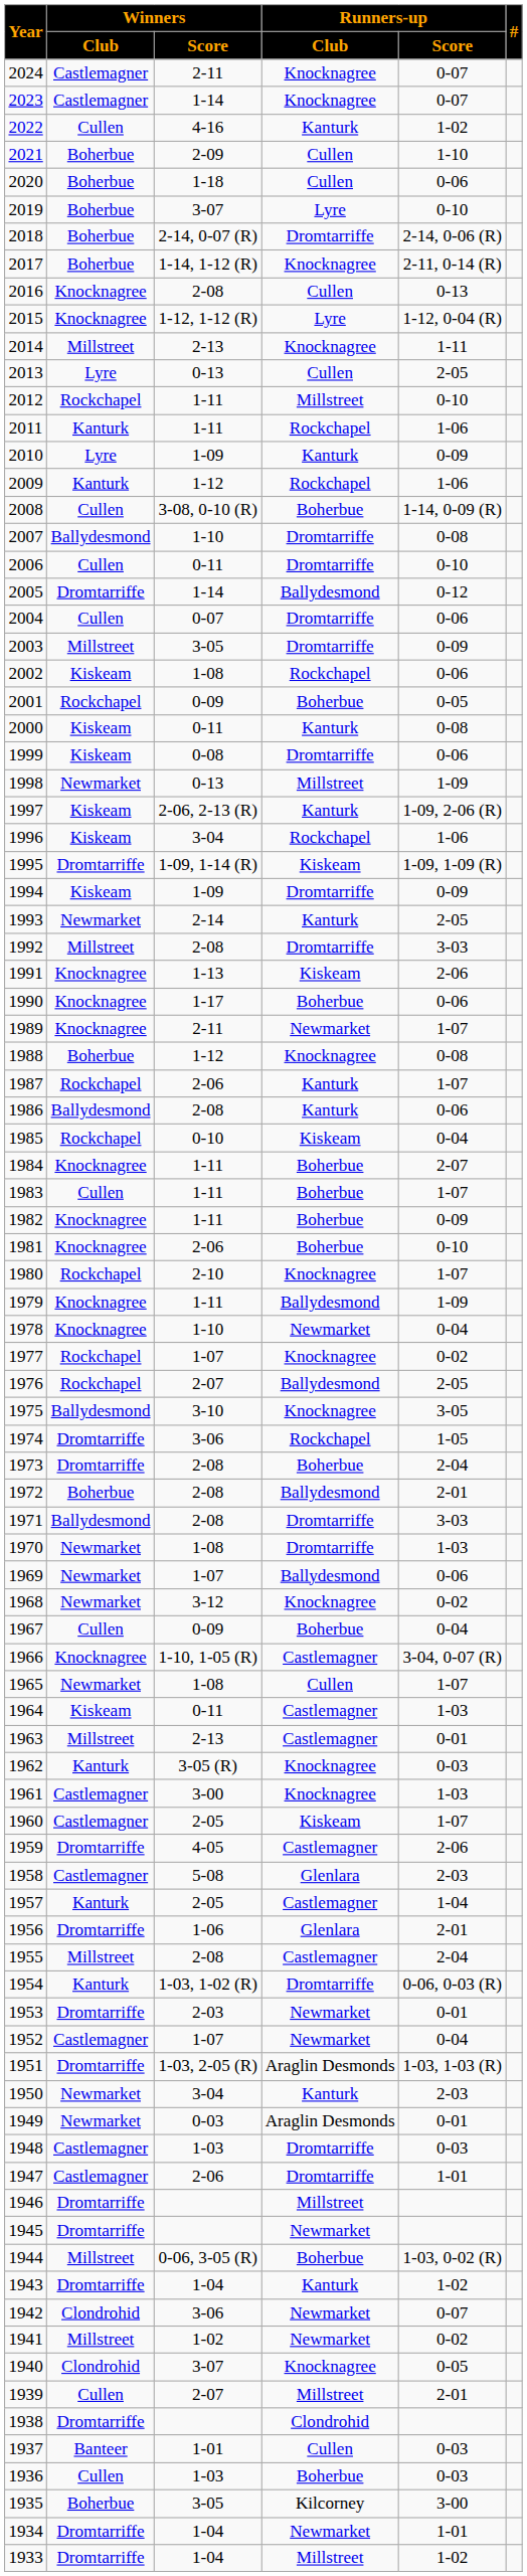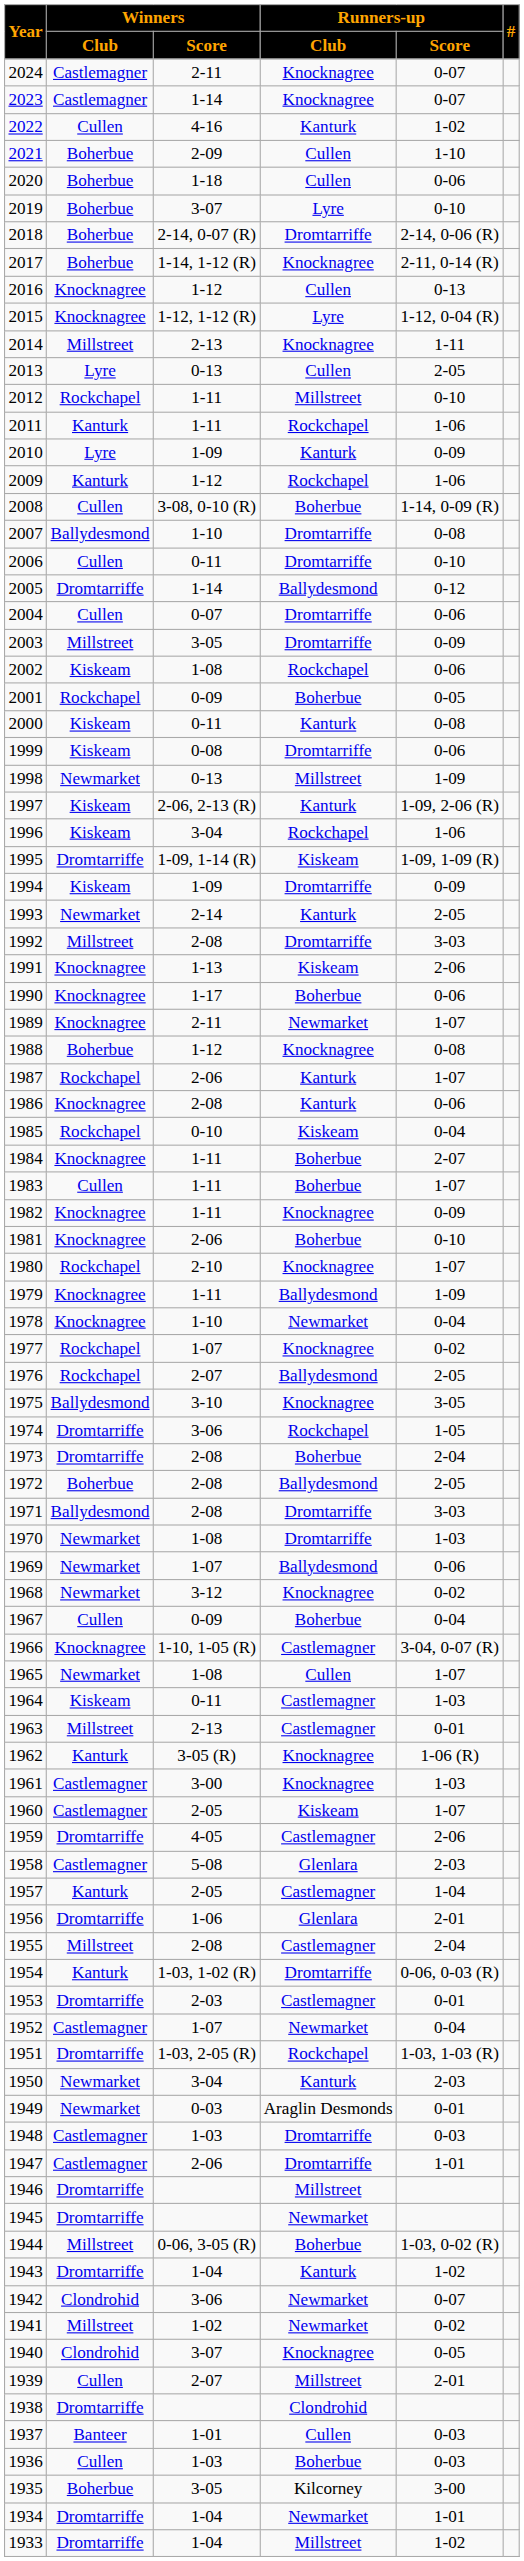 <table class="wikitable sortable" style="text-align:center;">
 <tr>
 <th rowspan="2" style="background:black;color:orange">Year</th>
 <th colspan="2" style="background:black;color:orange">Winners</th>
 <th colspan="2" style="background:black;color:orange">Runners-up</th>
 <th rowspan="2" style="background:black;color:orange">#</th>
 </tr>
 <tr>
 <th style="background:black;color:orange">Club</th>
 <th style="background:black;color:orange">Score</th>
 <th style="background:black;color:orange">Club</th>
 <th style="background:black;color:orange">Score</th>
 </tr>
 <tr>
 <td>2024</td>
 <td><a href='#'>Castlemagner</a></td>
 <td>2-11</td>
 <td><a href='#'>Knocknagree</a></td>
 <td>0-07</td>
 <td></td>
 </tr>
 <tr>
 <td><a href='#'>2023</a></td>
 <td><a href='#'>Castlemagner</a></td>
 <td>1-14</td>
 <td><a href='#'>Knocknagree</a></td>
 <td>0-07</td>
 <td></td>
 </tr>
 <tr>
 <td><a href='#'>2022</a></td>
 <td><a href='#'>Cullen</a></td>
 <td>4-16</td>
 <td><a href='#'>Kanturk</a></td>
 <td>1-02</td>
 <td></td>
 </tr>
 <tr>
 <td><a href='#'>2021</a></td>
 <td><a href='#'>Boherbue</a></td>
 <td>2-09</td>
 <td><a href='#'>Cullen</a></td>
 <td>1-10</td>
 <td></td>
 </tr>
 <tr>
 <td>2020</td>
 <td><a href='#'>Boherbue</a></td>
 <td>1-18</td>
 <td><a href='#'>Cullen</a></td>
 <td>0-06</td>
 <td></td>
 </tr>
 <tr>
 <td>2019</td>
 <td><a href='#'>Boherbue</a></td>
 <td>3-07</td>
 <td><a href='#'>Lyre</a></td>
 <td>0-10</td>
 <td></td>
 </tr>
 <tr>
 <td>2018</td>
 <td><a href='#'>Boherbue</a></td>
 <td>2-14, 0-07 (R)</td>
 <td><a href='#'>Dromtarriffe</a></td>
 <td>2-14, 0-06 (R)</td>
 <td></td>
 </tr>
 <tr>
 <td>2017</td>
 <td><a href='#'>Boherbue</a></td>
 <td>1-14, 1-12 (R)</td>
 <td><a href='#'>Knocknagree</a></td>
 <td>2-11, 0-14 (R)</td>
 <td></td>
 </tr>
 <tr>
 <td>2016</td>
 <td><a href='#'>Knocknagree</a></td>
-<td>2-08</td>
+<td>1-12</td>
 <td><a href='#'>Cullen</a></td>
 <td>0-13</td>
 <td></td>
 </tr>
 <tr>
 <td>2015</td>
 <td><a href='#'>Knocknagree</a></td>
 <td>1-12, 1-12 (R)</td>
 <td><a href='#'>Lyre</a></td>
 <td>1-12, 0-04 (R)</td>
 <td></td>
 </tr>
 <tr>
 <td>2014</td>
 <td><a href='#'>Millstreet</a></td>
 <td>2-13</td>
 <td><a href='#'>Knocknagree</a></td>
 <td>1-11</td>
 <td></td>
 </tr>
 <tr>
 <td>2013</td>
 <td><a href='#'>Lyre</a></td>
 <td>0-13</td>
 <td><a href='#'>Cullen</a></td>
 <td>2-05</td>
 <td></td>
 </tr>
 <tr>
 <td>2012</td>
 <td><a href='#'>Rockchapel</a></td>
 <td>1-11</td>
 <td><a href='#'>Millstreet</a></td>
 <td>0-10</td>
 <td></td>
 </tr>
 <tr>
 <td>2011</td>
 <td><a href='#'>Kanturk</a></td>
 <td>1-11</td>
 <td><a href='#'>Rockchapel</a></td>
 <td>1-06</td>
 <td></td>
 </tr>
 <tr>
 <td>2010</td>
 <td><a href='#'>Lyre</a></td>
 <td>1-09</td>
 <td><a href='#'>Kanturk</a></td>
 <td>0-09</td>
 <td></td>
 </tr>
 <tr>
 <td>2009</td>
 <td><a href='#'>Kanturk</a></td>
 <td>1-12</td>
 <td><a href='#'>Rockchapel</a></td>
 <td>1-06</td>
 <td></td>
 </tr>
 <tr>
 <td>2008</td>
 <td><a href='#'>Cullen</a></td>
 <td>3-08, 0-10 (R)</td>
 <td><a href='#'>Boherbue</a></td>
 <td>1-14, 0-09 (R)</td>
 <td></td>
 </tr>
 <tr>
 <td>2007</td>
 <td><a href='#'>Ballydesmond</a></td>
 <td>1-10</td>
 <td><a href='#'>Dromtarriffe</a></td>
 <td>0-08</td>
 <td></td>
 </tr>
 <tr>
 <td>2006</td>
 <td><a href='#'>Cullen</a></td>
 <td>0-11</td>
 <td><a href='#'>Dromtarriffe</a></td>
 <td>0-10</td>
 <td></td>
 </tr>
 <tr>
 <td>2005</td>
 <td><a href='#'>Dromtarriffe</a></td>
 <td>1-14</td>
 <td><a href='#'>Ballydesmond</a></td>
 <td>0-12</td>
 <td></td>
 </tr>
 <tr>
 <td>2004</td>
 <td><a href='#'>Cullen</a></td>
 <td>0-07</td>
 <td><a href='#'>Dromtarriffe</a></td>
 <td>0-06</td>
 <td></td>
 </tr>
 <tr>
 <td>2003</td>
 <td><a href='#'>Millstreet</a></td>
 <td>3-05</td>
 <td><a href='#'>Dromtarriffe</a></td>
 <td>0-09</td>
 <td></td>
 </tr>
 <tr>
 <td>2002</td>
 <td><a href='#'>Kiskeam</a></td>
 <td>1-08</td>
 <td><a href='#'>Rockchapel</a></td>
 <td>0-06</td>
 <td></td>
 </tr>
 <tr>
 <td>2001</td>
 <td><a href='#'>Rockchapel</a></td>
 <td>0-09</td>
 <td><a href='#'>Boherbue</a></td>
 <td>0-05</td>
 <td></td>
 </tr>
 <tr>
 <td>2000</td>
 <td><a href='#'>Kiskeam</a></td>
 <td>0-11</td>
 <td><a href='#'>Kanturk</a></td>
 <td>0-08</td>
 <td></td>
 </tr>
 <tr>
 <td>1999</td>
 <td><a href='#'>Kiskeam</a></td>
 <td>0-08</td>
 <td><a href='#'>Dromtarriffe</a></td>
 <td>0-06</td>
 <td></td>
 </tr>
 <tr>
 <td>1998</td>
 <td><a href='#'>Newmarket</a></td>
 <td>0-13</td>
 <td><a href='#'>Millstreet</a></td>
 <td>1-09</td>
 <td></td>
 </tr>
 <tr>
 <td>1997</td>
 <td><a href='#'>Kiskeam</a></td>
 <td>2-06, 2-13 (R)</td>
 <td><a href='#'>Kanturk</a></td>
 <td>1-09, 2-06 (R)</td>
 <td></td>
 </tr>
 <tr>
 <td>1996</td>
 <td><a href='#'>Kiskeam</a></td>
 <td>3-04</td>
 <td><a href='#'>Rockchapel</a></td>
 <td>1-06</td>
 <td></td>
 </tr>
 <tr>
 <td>1995</td>
 <td><a href='#'>Dromtarriffe</a></td>
 <td>1-09, 1-14 (R)</td>
 <td><a href='#'>Kiskeam</a></td>
 <td>1-09, 1-09 (R)</td>
 <td></td>
 </tr>
 <tr>
 <td>1994</td>
 <td><a href='#'>Kiskeam</a></td>
 <td>1-09</td>
 <td><a href='#'>Dromtarriffe</a></td>
 <td>0-09</td>
 <td></td>
 </tr>
 <tr>
 <td>1993</td>
 <td><a href='#'>Newmarket</a></td>
 <td>2-14</td>
 <td><a href='#'>Kanturk</a></td>
 <td>2-05</td>
 <td></td>
 </tr>
 <tr>
 <td>1992</td>
 <td><a href='#'>Millstreet</a></td>
 <td>2-08</td>
 <td><a href='#'>Dromtarriffe</a></td>
 <td>3-03</td>
 <td></td>
 </tr>
 <tr>
 <td>1991</td>
 <td><a href='#'>Knocknagree</a></td>
 <td>1-13</td>
 <td><a href='#'>Kiskeam</a></td>
 <td>2-06</td>
 <td></td>
 </tr>
 <tr>
 <td>1990</td>
 <td><a href='#'>Knocknagree</a></td>
 <td>1-17</td>
 <td><a href='#'>Boherbue</a></td>
 <td>0-06</td>
 <td></td>
 </tr>
 <tr>
 <td>1989</td>
 <td><a href='#'>Knocknagree</a></td>
 <td>2-11</td>
 <td><a href='#'>Newmarket</a></td>
 <td>1-07</td>
 <td></td>
 </tr>
 <tr>
 <td>1988</td>
 <td><a href='#'>Boherbue</a></td>
 <td>1-12</td>
 <td><a href='#'>Knocknagree</a></td>
 <td>0-08</td>
 <td></td>
 </tr>
 <tr>
 <td>1987</td>
 <td><a href='#'>Rockchapel</a></td>
 <td>2-06</td>
 <td><a href='#'>Kanturk</a></td>
 <td>1-07</td>
 <td></td>
 </tr>
 <tr>
 <td>1986</td>
-<td><a href='#'>Ballydesmond</a></td>
+<td><a href='#'>Knocknagree</a></td>
 <td>2-08</td>
 <td><a href='#'>Kanturk</a></td>
 <td>0-06</td>
 <td></td>
 </tr>
 <tr>
 <td>1985</td>
 <td><a href='#'>Rockchapel</a></td>
 <td>0-10</td>
 <td><a href='#'>Kiskeam</a></td>
 <td>0-04</td>
 <td></td>
 </tr>
 <tr>
 <td>1984</td>
 <td><a href='#'>Knocknagree</a></td>
 <td>1-11</td>
 <td><a href='#'>Boherbue</a></td>
 <td>2-07</td>
 <td></td>
 </tr>
 <tr>
 <td>1983</td>
 <td><a href='#'>Cullen</a></td>
 <td>1-11</td>
 <td><a href='#'>Boherbue</a></td>
 <td>1-07</td>
 <td></td>
 </tr>
 <tr>
 <td>1982</td>
 <td><a href='#'>Knocknagree</a></td>
 <td>1-11</td>
-<td><a href='#'>Boherbue</a></td>
+<td><a href='#'>Knocknagree</a></td>
 <td>0-09</td>
 <td></td>
 </tr>
 <tr>
 <td>1981</td>
 <td><a href='#'>Knocknagree</a></td>
 <td>2-06</td>
 <td><a href='#'>Boherbue</a></td>
 <td>0-10</td>
 <td></td>
 </tr>
 <tr>
 <td>1980</td>
 <td><a href='#'>Rockchapel</a></td>
 <td>2-10</td>
 <td><a href='#'>Knocknagree</a></td>
 <td>1-07</td>
 <td></td>
 </tr>
 <tr>
 <td>1979</td>
 <td><a href='#'>Knocknagree</a></td>
 <td>1-11</td>
 <td><a href='#'>Ballydesmond</a></td>
 <td>1-09</td>
 <td></td>
 </tr>
 <tr>
 <td>1978</td>
 <td><a href='#'>Knocknagree</a></td>
 <td>1-10</td>
 <td><a href='#'>Newmarket</a></td>
 <td>0-04</td>
 <td></td>
 </tr>
 <tr>
 <td>1977</td>
 <td><a href='#'>Rockchapel</a></td>
 <td>1-07</td>
 <td><a href='#'>Knocknagree</a></td>
 <td>0-02</td>
 <td></td>
 </tr>
 <tr>
 <td>1976</td>
 <td><a href='#'>Rockchapel</a></td>
 <td>2-07</td>
 <td><a href='#'>Ballydesmond</a></td>
 <td>2-05</td>
 <td></td>
 </tr>
 <tr>
 <td>1975</td>
 <td><a href='#'>Ballydesmond</a></td>
 <td>3-10</td>
 <td><a href='#'>Knocknagree</a></td>
 <td>3-05</td>
 <td></td>
 </tr>
 <tr>
 <td>1974</td>
 <td><a href='#'>Dromtarriffe</a></td>
 <td>3-06</td>
 <td><a href='#'>Rockchapel</a></td>
 <td>1-05</td>
 <td></td>
 </tr>
 <tr>
 <td>1973</td>
 <td><a href='#'>Dromtarriffe</a></td>
 <td>2-08</td>
 <td><a href='#'>Boherbue</a></td>
 <td>2-04</td>
 <td></td>
 </tr>
 <tr>
 <td>1972</td>
 <td><a href='#'>Boherbue</a></td>
 <td>2-08</td>
 <td><a href='#'>Ballydesmond</a></td>
-<td>2-01</td>
+<td>2-05</td>
 <td></td>
 </tr>
 <tr>
 <td>1971</td>
 <td><a href='#'>Ballydesmond</a></td>
 <td>2-08</td>
 <td><a href='#'>Dromtarriffe</a></td>
 <td>3-03</td>
 <td></td>
 </tr>
 <tr>
 <td>1970</td>
 <td><a href='#'>Newmarket</a></td>
 <td>1-08</td>
 <td><a href='#'>Dromtarriffe</a></td>
 <td>1-03</td>
 <td></td>
 </tr>
 <tr>
 <td>1969</td>
 <td><a href='#'>Newmarket</a></td>
 <td>1-07</td>
 <td><a href='#'>Ballydesmond</a></td>
 <td>0-06</td>
 <td></td>
 </tr>
 <tr>
 <td>1968</td>
 <td><a href='#'>Newmarket</a></td>
 <td>3-12</td>
 <td><a href='#'>Knocknagree</a></td>
 <td>0-02</td>
 <td></td>
 </tr>
 <tr>
 <td>1967</td>
 <td><a href='#'>Cullen</a></td>
 <td>0-09</td>
 <td><a href='#'>Boherbue</a></td>
 <td>0-04</td>
 <td></td>
 </tr>
 <tr>
 <td>1966</td>
 <td><a href='#'>Knocknagree</a></td>
 <td>1-10, 1-05 (R)</td>
 <td><a href='#'>Castlemagner</a></td>
 <td>3-04, 0-07 (R)</td>
 <td></td>
 </tr>
 <tr>
 <td>1965</td>
 <td><a href='#'>Newmarket</a></td>
 <td>1-08</td>
 <td><a href='#'>Cullen</a></td>
 <td>1-07</td>
 <td></td>
 </tr>
 <tr>
 <td>1964</td>
 <td><a href='#'>Kiskeam</a></td>
 <td>0-11</td>
 <td><a href='#'>Castlemagner</a></td>
 <td>1-03</td>
 <td></td>
 </tr>
 <tr>
 <td>1963</td>
 <td><a href='#'>Millstreet</a></td>
 <td>2-13</td>
 <td><a href='#'>Castlemagner</a></td>
 <td>0-01</td>
 <td></td>
 </tr>
 <tr>
 <td>1962</td>
 <td><a href='#'>Kanturk</a></td>
 <td>3-05 (R)</td>
 <td><a href='#'>Knocknagree</a></td>
-<td>0-03</td>
+<td>1-06 (R)</td>
 <td></td>
 </tr>
 <tr>
 <td>1961</td>
 <td><a href='#'>Castlemagner</a></td>
 <td>3-00</td>
 <td><a href='#'>Knocknagree</a></td>
 <td>1-03</td>
 <td></td>
 </tr>
 <tr>
 <td>1960</td>
 <td><a href='#'>Castlemagner</a></td>
 <td>2-05</td>
 <td><a href='#'>Kiskeam</a></td>
 <td>1-07</td>
 <td></td>
 </tr>
 <tr>
 <td>1959</td>
 <td><a href='#'>Dromtarriffe</a></td>
 <td>4-05</td>
 <td><a href='#'>Castlemagner</a></td>
 <td>2-06</td>
 <td></td>
 </tr>
 <tr>
 <td>1958</td>
 <td><a href='#'>Castlemagner</a></td>
 <td>5-08</td>
 <td><a href='#'>Glenlara</a></td>
 <td>2-03</td>
 <td></td>
 </tr>
 <tr>
 <td>1957</td>
 <td><a href='#'>Kanturk</a></td>
 <td>2-05</td>
 <td><a href='#'>Castlemagner</a></td>
 <td>1-04</td>
 <td></td>
 </tr>
 <tr>
 <td>1956</td>
 <td><a href='#'>Dromtarriffe</a></td>
 <td>1-06</td>
 <td><a href='#'>Glenlara</a></td>
 <td>2-01</td>
 <td></td>
 </tr>
 <tr>
 <td>1955</td>
 <td><a href='#'>Millstreet</a></td>
 <td>2-08</td>
 <td><a href='#'>Castlemagner</a></td>
 <td>2-04</td>
 <td></td>
 </tr>
 <tr>
 <td>1954</td>
 <td><a href='#'>Kanturk</a></td>
 <td>1-03, 1-02 (R)</td>
 <td><a href='#'>Dromtarriffe</a></td>
 <td>0-06, 0-03 (R)</td>
 <td></td>
 </tr>
 <tr>
 <td>1953</td>
 <td><a href='#'>Dromtarriffe</a></td>
 <td>2-03</td>
-<td><a href='#'>Newmarket</a></td>
+<td><a href='#'>Castlemagner</a></td>
 <td>0-01</td>
 <td></td>
 </tr>
 <tr>
 <td>1952</td>
 <td><a href='#'>Castlemagner</a></td>
 <td>1-07</td>
 <td><a href='#'>Newmarket</a></td>
 <td>0-04</td>
 <td></td>
 </tr>
 <tr>
 <td>1951</td>
 <td><a href='#'>Dromtarriffe</a></td>
 <td>1-03, 2-05 (R)</td>
-<td>Araglin Desmonds</td>
+<td><a href='#'>Rockchapel</a></td>
 <td>1-03, 1-03 (R)</td>
 <td></td>
 </tr>
 <tr>
 <td>1950</td>
 <td><a href='#'>Newmarket</a></td>
 <td>3-04</td>
 <td><a href='#'>Kanturk</a></td>
 <td>2-03</td>
 <td></td>
 </tr>
 <tr>
 <td>1949</td>
 <td><a href='#'>Newmarket</a></td>
 <td>0-03</td>
 <td>Araglin Desmonds</td>
 <td>0-01</td>
 <td></td>
 </tr>
 <tr>
 <td>1948</td>
 <td><a href='#'>Castlemagner</a></td>
 <td>1-03</td>
 <td><a href='#'>Dromtarriffe</a></td>
 <td>0-03</td>
 <td></td>
 </tr>
 <tr>
 <td>1947</td>
 <td><a href='#'>Castlemagner</a></td>
 <td>2-06</td>
 <td><a href='#'>Dromtarriffe</a></td>
 <td>1-01</td>
 <td></td>
 </tr>
 <tr>
 <td>1946</td>
 <td><a href='#'>Dromtarriffe</a></td>
 <td></td>
 <td><a href='#'>Millstreet</a></td>
 <td></td>
 <td></td>
 </tr>
 <tr>
 <td>1945</td>
 <td><a href='#'>Dromtarriffe</a></td>
 <td></td>
 <td><a href='#'>Newmarket</a></td>
 <td></td>
 <td></td>
 </tr>
 <tr>
 <td>1944</td>
 <td><a href='#'>Millstreet</a></td>
 <td>0-06, 3-05 (R)</td>
 <td><a href='#'>Boherbue</a></td>
 <td>1-03, 0-02 (R)</td>
 <td></td>
 </tr>
 <tr>
 <td>1943</td>
 <td><a href='#'>Dromtarriffe</a></td>
 <td>1-04</td>
 <td><a href='#'>Kanturk</a></td>
 <td>1-02</td>
 <td></td>
 </tr>
 <tr>
 <td>1942</td>
 <td><a href='#'>Clondrohid</a></td>
 <td>3-06</td>
 <td><a href='#'>Newmarket</a></td>
 <td>0-07</td>
 <td></td>
 </tr>
 <tr>
 <td>1941</td>
 <td><a href='#'>Millstreet</a></td>
 <td>1-02</td>
 <td><a href='#'>Newmarket</a></td>
 <td>0-02</td>
 <td></td>
 </tr>
 <tr>
 <td>1940</td>
 <td><a href='#'>Clondrohid</a></td>
 <td>3-07</td>
 <td><a href='#'>Knocknagree</a></td>
 <td>0-05</td>
 <td></td>
 </tr>
 <tr>
 <td>1939</td>
 <td><a href='#'>Cullen</a></td>
 <td>2-07</td>
 <td><a href='#'>Millstreet</a></td>
 <td>2-01</td>
 <td></td>
 </tr>
 <tr>
 <td>1938</td>
 <td><a href='#'>Dromtarriffe</a></td>
 <td></td>
 <td><a href='#'>Clondrohid</a></td>
 <td></td>
 <td></td>
 </tr>
 <tr>
 <td>1937</td>
 <td><a href='#'>Banteer</a></td>
 <td>1-01</td>
 <td><a href='#'>Cullen</a></td>
 <td>0-03</td>
 <td></td>
 </tr>
 <tr>
 <td>1936</td>
 <td><a href='#'>Cullen</a></td>
 <td>1-03</td>
 <td><a href='#'>Boherbue</a></td>
 <td>0-03</td>
 <td></td>
 </tr>
 <tr>
 <td>1935</td>
 <td><a href='#'>Boherbue</a></td>
 <td>3-05</td>
 <td>Kilcorney</td>
 <td>3-00</td>
 <td></td>
 </tr>
 <tr>
 <td>1934</td>
 <td><a href='#'>Dromtarriffe</a></td>
 <td>1-04</td>
 <td><a href='#'>Newmarket</a></td>
 <td>1-01</td>
 <td></td>
 </tr>
 <tr>
 <td>1933</td>
 <td><a href='#'>Dromtarriffe</a></td>
 <td>1-04</td>
 <td><a href='#'>Millstreet</a></td>
 <td>1-02</td>
 <td></td>
 </tr>
 </table>
